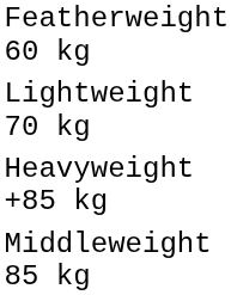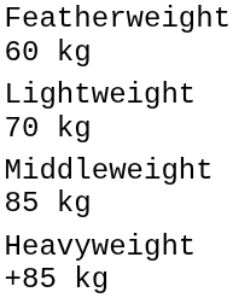 <table>
 <tr>
 <td>Featherweight<br>60 kg</td>
 <td></td>
 <td></td>
 <td></td>
 </tr>
 <tr>
 <td>Lightweight<br>70 kg</td>
 <td></td>
 <td></td>
 <td></td>
 </tr>
 <tr>
+<td>Middleweight<br>85 kg</td>
+<td></td>
+<td></td>
+<td></td>
+</tr>
+<tr>
 <td>Heavyweight<br>+85 kg</td>
 <td></td>
 <td></td>
 <td></td>
 </tr>
-<tr>
-<td>Middleweight<br>85 kg</td>
-<td></td>
-<td></td>
-<td></td>
-</tr>
 </table>
